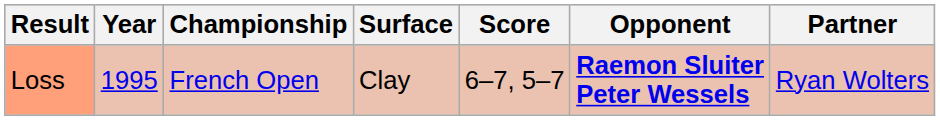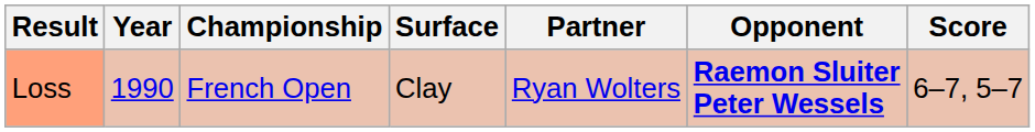 <table class="sortable wikitable">
 <tr>
 <th>Result</th>
 <th>Year</th>
 <th>Championship</th>
 <th>Surface</th>
+<th>Partner</th>
+<th>Opponent</th>
 <th>Score</th>
-<th>Opponent</th>
-<th>Partner</th>
 </tr>
 <tr style="background:#ebc2af;">
 <td style="background:#ffa07a;">Loss</td>
-<td><a href='#'>1995</a></td>
+<td><a href='#'>1990</a></td>
 <td><a href='#'>French Open</a></td>
 <td>Clay</td>
+<td> <a href='#'>Ryan Wolters</a></td>
+<td><strong> <a href='#'>Raemon Sluiter</a><br> <a href='#'>Peter Wessels</a></strong></td>
 <td>6–7, 5–7</td>
-<td><strong> <a href='#'>Raemon Sluiter</a><br> <a href='#'>Peter Wessels</a></strong></td>
-<td> <a href='#'>Ryan Wolters</a></td>
 </tr>
 </table>
